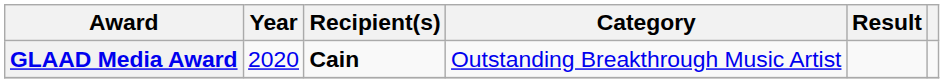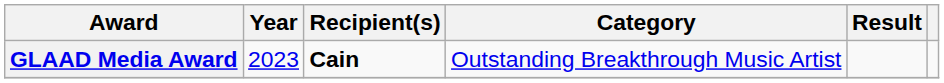 <table class="wikitable plainrowheaders">
 <tr>
 <th scope="col">Award</th>
 <th scope="col">Year</th>
 <th scope="col">Recipient(s)</th>
 <th scope="col">Category</th>
 <th scope="col">Result</th>
 <th scope="col"></th>
 </tr>
 <tr>
 <th scope="row"><a href='#'>GLAAD Media Award</a></th>
-<td align="center"><a href='#'>2020</a></td>
+<td align="center"><a href='#'>2023</a></td>
 <td><strong>Cain</strong></td>
 <td><a href='#'>Outstanding Breakthrough Music Artist</a></td>
 <td></td>
 <td align="center"></td>
 </tr>
 <tr>
 </tr>
 </table>
